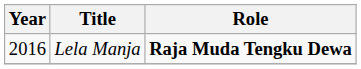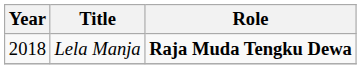 <table class="wikitable">
 <tr>
 <th>Year</th>
 <th>Title</th>
 <th>Role</th>
 </tr>
 <tr>
-<td>2016</td>
+<td>2018</td>
 <td><em>Lela Manja</em></td>
 <td><strong>Raja Muda Tengku Dewa</strong></td>
 </tr>
 <tr>
 </tr>
 </table>
